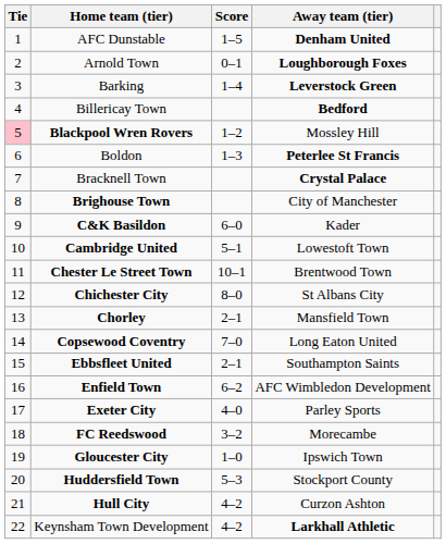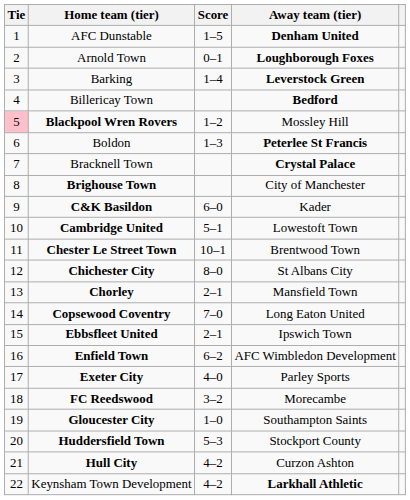 <table class="wikitable" style="text-align:center; font-size:85%">
 <tr>
 <th>Tie</th>
 <th>Home team (tier)</th>
 <th>Score</th>
 <th>Away team (tier)</th>
 <th></th>
 </tr>
 <tr>
 <td>1</td>
 <td>AFC Dunstable</td>
 <td>1–5</td>
 <td><strong>Denham United</strong></td>
 <td></td>
 </tr>
 <tr>
 <td>2</td>
 <td>Arnold Town</td>
 <td align="center">0–1</td>
 <td><strong>Loughborough Foxes</strong></td>
 <td></td>
 </tr>
 <tr>
 <td>3</td>
 <td>Barking</td>
 <td>1–4</td>
 <td><strong>Leverstock Green</strong></td>
 <td></td>
 </tr>
 <tr>
 <td>4</td>
 <td>Billericay Town</td>
 <td align="center"></td>
 <td><strong>Bedford</strong></td>
 <td></td>
 </tr>
 <tr>
 <td style="background: pink;">5</td>
 <td><strong>Blackpool Wren Rovers</strong></td>
 <td>1–2</td>
 <td>Mossley Hill</td>
 <td></td>
 </tr>
 <tr>
 <td>6</td>
 <td>Boldon</td>
 <td>1–3</td>
 <td><strong>Peterlee St Francis</strong></td>
 <td></td>
 </tr>
 <tr>
 <td>7</td>
 <td>Bracknell Town</td>
 <td></td>
 <td><strong>Crystal Palace</strong></td>
 <td></td>
 </tr>
 <tr>
 <td>8</td>
 <td><strong>Brighouse Town</strong></td>
 <td></td>
 <td>City of Manchester</td>
 <td></td>
 </tr>
 <tr>
 <td>9</td>
 <td><strong>C&K Basildon</strong></td>
 <td align="center">6–0</td>
 <td>Kader</td>
 <td></td>
 </tr>
 <tr>
 <td>10</td>
 <td><strong>Cambridge United</strong></td>
 <td>5–1</td>
 <td>Lowestoft Town</td>
 <td></td>
 </tr>
 <tr>
 <td>11</td>
 <td><strong>Chester Le Street Town</strong></td>
 <td>10–1</td>
 <td>Brentwood Town</td>
 <td></td>
 </tr>
 <tr>
 <td>12</td>
 <td><strong>Chichester City</strong></td>
 <td align="center">8–0</td>
 <td>St Albans City</td>
 <td></td>
 </tr>
 <tr>
 <td>13</td>
 <td><strong>Chorley</strong></td>
 <td>2–1</td>
 <td>Mansfield Town</td>
 <td></td>
 </tr>
 <tr>
 <td>14</td>
 <td><strong>Copsewood Coventry</strong></td>
 <td align="center">7–0</td>
 <td>Long Eaton United</td>
 <td></td>
 </tr>
 <tr>
 <td>15</td>
 <td><strong>Ebbsfleet United</strong></td>
 <td>2–1 </td>
-<td>Southampton Saints</td>
+<td>Ipswich Town</td>
 <td></td>
 </tr>
 <tr>
 <td>16</td>
 <td><strong>Enfield Town</strong></td>
 <td>6–2</td>
 <td>AFC Wimbledon Development</td>
 <td></td>
 </tr>
 <tr>
 <td>17</td>
 <td><strong>Exeter City</strong></td>
 <td align="center">4–0</td>
 <td>Parley Sports</td>
 <td></td>
 </tr>
 <tr>
 <td>18</td>
 <td><strong>FC Reedswood</strong></td>
 <td>3–2</td>
 <td>Morecambe</td>
 <td></td>
 </tr>
 <tr>
 <td>19</td>
 <td><strong>Gloucester City</strong></td>
 <td align="center">1–0</td>
-<td>Ipswich Town</td>
+<td>Southampton Saints</td>
 <td></td>
 </tr>
 <tr>
 <td>20</td>
 <td><strong>Huddersfield Town</strong></td>
 <td>5–3</td>
 <td>Stockport County</td>
 <td></td>
 </tr>
 <tr>
 <td>21</td>
 <td><strong>Hull City</strong></td>
 <td>4–2</td>
 <td>Curzon Ashton</td>
 <td></td>
 </tr>
 <tr>
 <td>22</td>
 <td>Keynsham Town Development</td>
 <td>4–2</td>
 <td><strong>Larkhall Athletic</strong></td>
 <td></td>
 </tr>
 </table>
